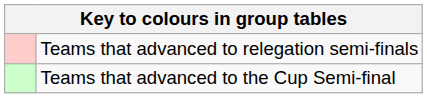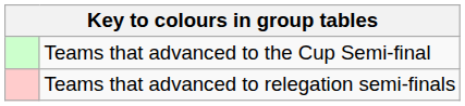 <table class="wikitable" style="text-align: center;">
 <tr>
 <th colspan=2>Key to colours in group tables</th>
 </tr>
 <tr>
+<td style="background:#ccffcc; width:20px;"></td>
+<td align=left>Teams that advanced to the Cup Semi-final</td>
+</tr>
+<tr>
 <td style="background:#ffcccc; width:20px;"></td>
 <td align=left>Teams that advanced to relegation semi-finals</td>
 </tr>
-<tr>
-<td style="background:#ccffcc; width:20px;"></td>
-<td align=left>Teams that advanced to the Cup Semi-final</td>
-</tr>
 </table>
